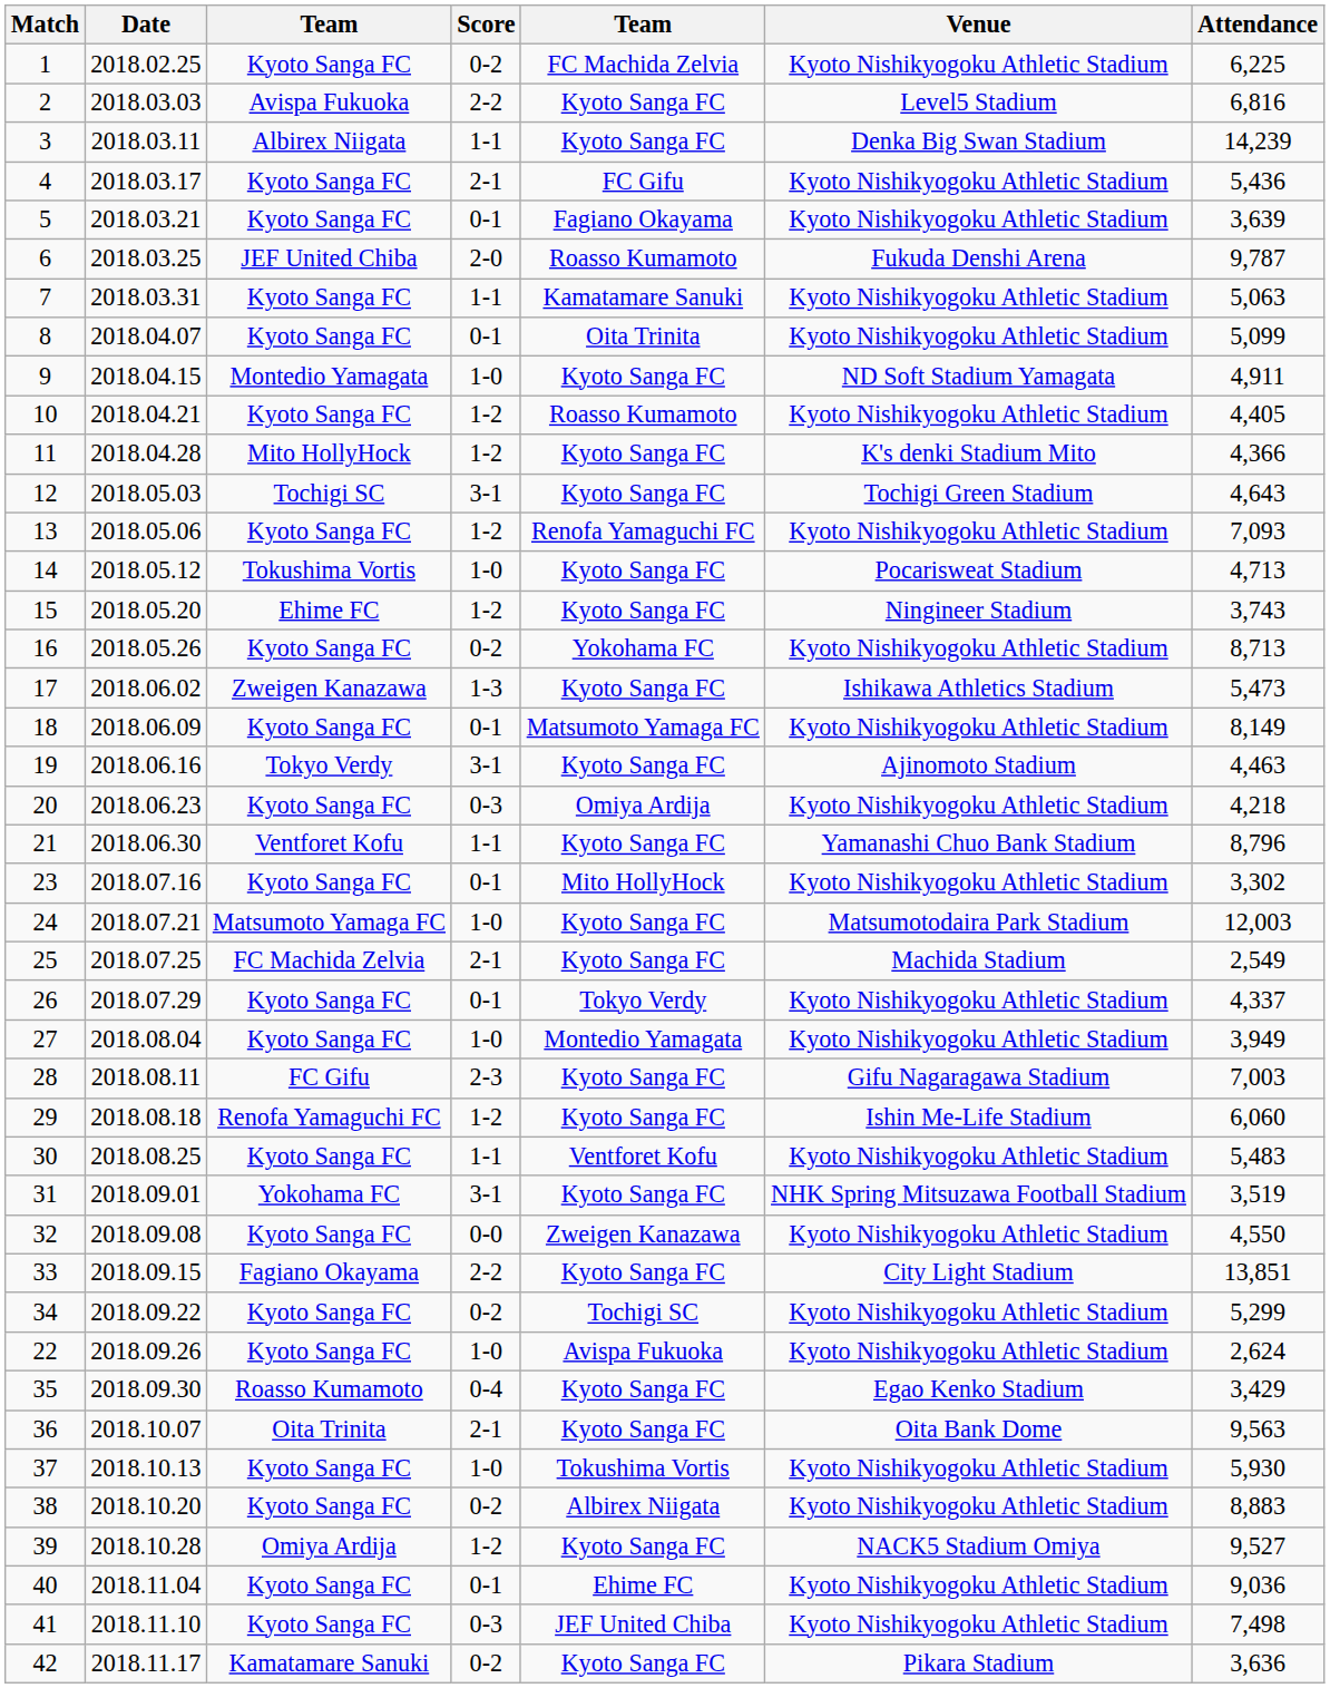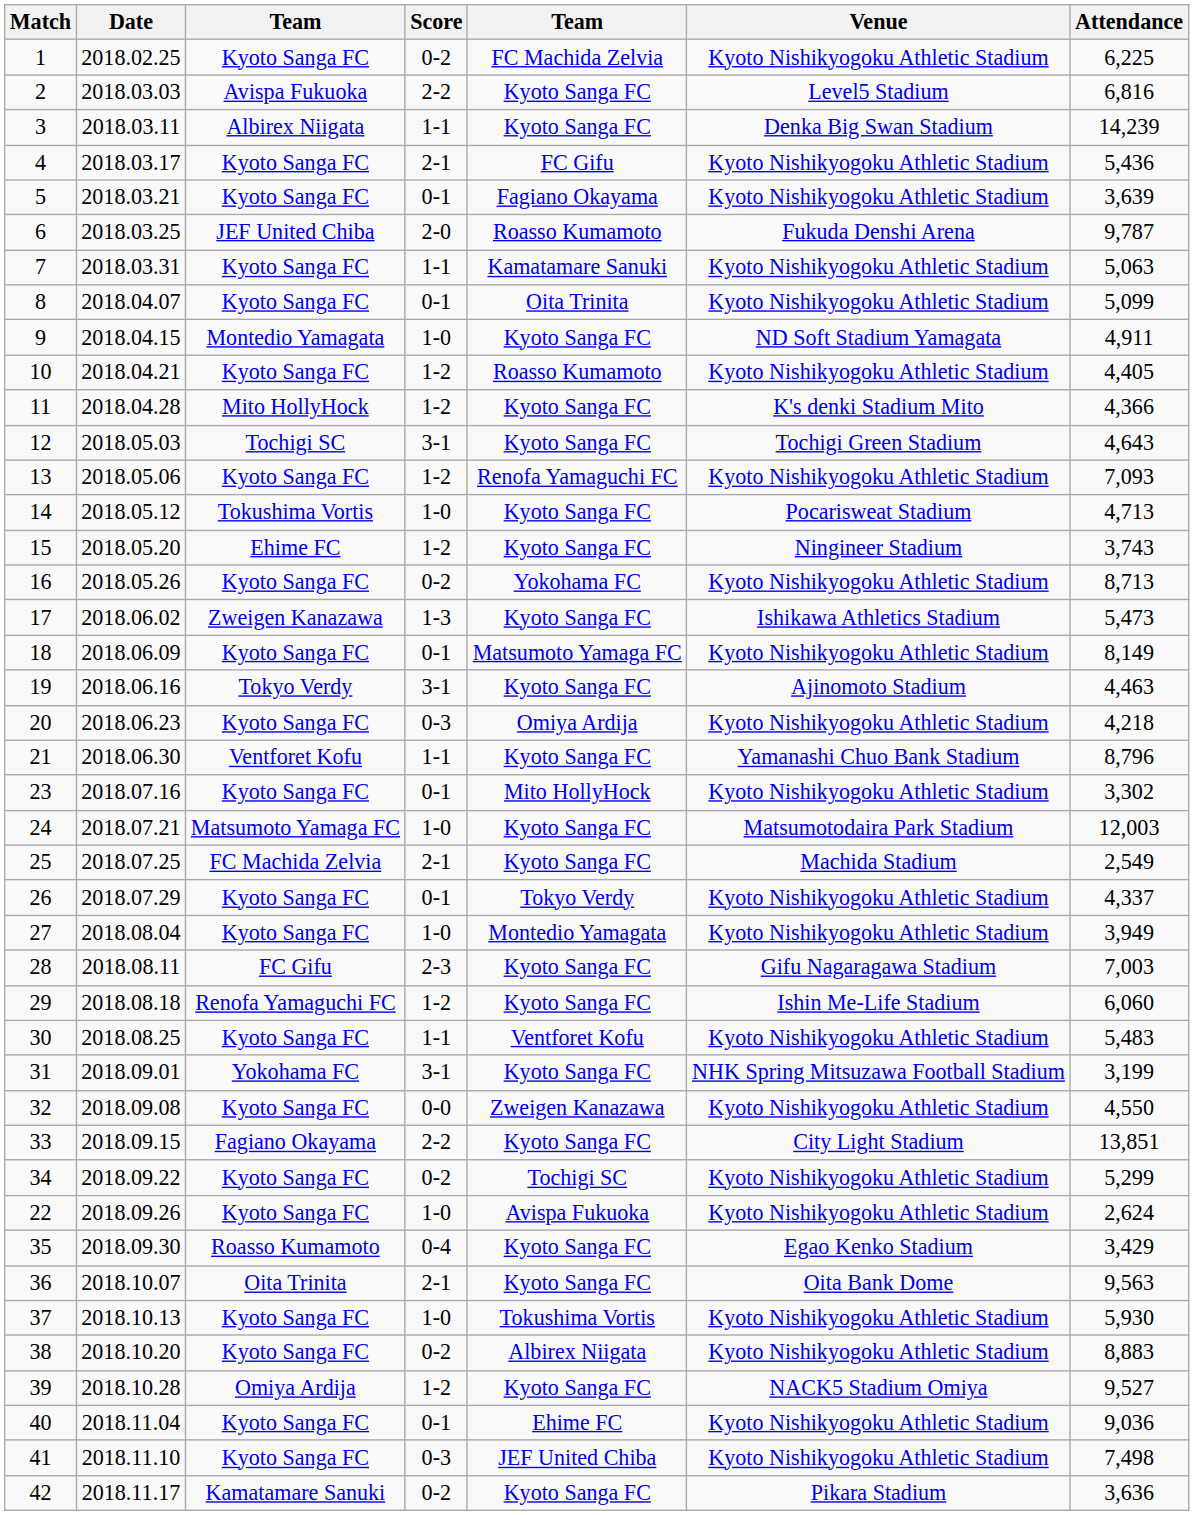 <table class="wikitable" style="text-align:center;">
 <tr>
 <th>Match</th>
 <th>Date</th>
 <th>Team</th>
 <th>Score</th>
 <th>Team</th>
 <th>Venue</th>
 <th>Attendance</th>
 </tr>
 <tr>
 <td>1</td>
 <td>2018.02.25</td>
 <td><a href='#'>Kyoto Sanga FC</a></td>
 <td>0-2</td>
 <td><a href='#'>FC Machida Zelvia</a></td>
 <td><a href='#'>Kyoto Nishikyogoku Athletic Stadium</a></td>
 <td>6,225</td>
 </tr>
 <tr>
 <td>2</td>
 <td>2018.03.03</td>
 <td><a href='#'>Avispa Fukuoka</a></td>
 <td>2-2</td>
 <td><a href='#'>Kyoto Sanga FC</a></td>
 <td><a href='#'>Level5 Stadium</a></td>
 <td>6,816</td>
 </tr>
 <tr>
 <td>3</td>
 <td>2018.03.11</td>
 <td><a href='#'>Albirex Niigata</a></td>
 <td>1-1</td>
 <td><a href='#'>Kyoto Sanga FC</a></td>
 <td><a href='#'>Denka Big Swan Stadium</a></td>
 <td>14,239</td>
 </tr>
 <tr>
 <td>4</td>
 <td>2018.03.17</td>
 <td><a href='#'>Kyoto Sanga FC</a></td>
 <td>2-1</td>
 <td><a href='#'>FC Gifu</a></td>
 <td><a href='#'>Kyoto Nishikyogoku Athletic Stadium</a></td>
 <td>5,436</td>
 </tr>
 <tr>
 <td>5</td>
 <td>2018.03.21</td>
 <td><a href='#'>Kyoto Sanga FC</a></td>
 <td>0-1</td>
 <td><a href='#'>Fagiano Okayama</a></td>
 <td><a href='#'>Kyoto Nishikyogoku Athletic Stadium</a></td>
 <td>3,639</td>
 </tr>
 <tr>
 <td>6</td>
 <td>2018.03.25</td>
 <td><a href='#'>JEF United Chiba</a></td>
 <td>2-0</td>
 <td><a href='#'>Roasso Kumamoto</a></td>
 <td><a href='#'>Fukuda Denshi Arena</a></td>
 <td>9,787</td>
 </tr>
 <tr>
 <td>7</td>
 <td>2018.03.31</td>
 <td><a href='#'>Kyoto Sanga FC</a></td>
 <td>1-1</td>
 <td><a href='#'>Kamatamare Sanuki</a></td>
 <td><a href='#'>Kyoto Nishikyogoku Athletic Stadium</a></td>
 <td>5,063</td>
 </tr>
 <tr>
 <td>8</td>
 <td>2018.04.07</td>
 <td><a href='#'>Kyoto Sanga FC</a></td>
 <td>0-1</td>
 <td><a href='#'>Oita Trinita</a></td>
 <td><a href='#'>Kyoto Nishikyogoku Athletic Stadium</a></td>
 <td>5,099</td>
 </tr>
 <tr>
 <td>9</td>
 <td>2018.04.15</td>
 <td><a href='#'>Montedio Yamagata</a></td>
 <td>1-0</td>
 <td><a href='#'>Kyoto Sanga FC</a></td>
 <td><a href='#'>ND Soft Stadium Yamagata</a></td>
 <td>4,911</td>
 </tr>
 <tr>
 <td>10</td>
 <td>2018.04.21</td>
 <td><a href='#'>Kyoto Sanga FC</a></td>
 <td>1-2</td>
 <td><a href='#'>Roasso Kumamoto</a></td>
 <td><a href='#'>Kyoto Nishikyogoku Athletic Stadium</a></td>
 <td>4,405</td>
 </tr>
 <tr>
 <td>11</td>
 <td>2018.04.28</td>
 <td><a href='#'>Mito HollyHock</a></td>
 <td>1-2</td>
 <td><a href='#'>Kyoto Sanga FC</a></td>
 <td><a href='#'>K's denki Stadium Mito</a></td>
 <td>4,366</td>
 </tr>
 <tr>
 <td>12</td>
 <td>2018.05.03</td>
 <td><a href='#'>Tochigi SC</a></td>
 <td>3-1</td>
 <td><a href='#'>Kyoto Sanga FC</a></td>
 <td><a href='#'>Tochigi Green Stadium</a></td>
 <td>4,643</td>
 </tr>
 <tr>
 <td>13</td>
 <td>2018.05.06</td>
 <td><a href='#'>Kyoto Sanga FC</a></td>
 <td>1-2</td>
 <td><a href='#'>Renofa Yamaguchi FC</a></td>
 <td><a href='#'>Kyoto Nishikyogoku Athletic Stadium</a></td>
 <td>7,093</td>
 </tr>
 <tr>
 <td>14</td>
 <td>2018.05.12</td>
 <td><a href='#'>Tokushima Vortis</a></td>
 <td>1-0</td>
 <td><a href='#'>Kyoto Sanga FC</a></td>
 <td><a href='#'>Pocarisweat Stadium</a></td>
 <td>4,713</td>
 </tr>
 <tr>
 <td>15</td>
 <td>2018.05.20</td>
 <td><a href='#'>Ehime FC</a></td>
 <td>1-2</td>
 <td><a href='#'>Kyoto Sanga FC</a></td>
 <td><a href='#'>Ningineer Stadium</a></td>
 <td>3,743</td>
 </tr>
 <tr>
 <td>16</td>
 <td>2018.05.26</td>
 <td><a href='#'>Kyoto Sanga FC</a></td>
 <td>0-2</td>
 <td><a href='#'>Yokohama FC</a></td>
 <td><a href='#'>Kyoto Nishikyogoku Athletic Stadium</a></td>
 <td>8,713</td>
 </tr>
 <tr>
 <td>17</td>
 <td>2018.06.02</td>
 <td><a href='#'>Zweigen Kanazawa</a></td>
 <td>1-3</td>
 <td><a href='#'>Kyoto Sanga FC</a></td>
 <td><a href='#'>Ishikawa Athletics Stadium</a></td>
 <td>5,473</td>
 </tr>
 <tr>
 <td>18</td>
 <td>2018.06.09</td>
 <td><a href='#'>Kyoto Sanga FC</a></td>
 <td>0-1</td>
 <td><a href='#'>Matsumoto Yamaga FC</a></td>
 <td><a href='#'>Kyoto Nishikyogoku Athletic Stadium</a></td>
 <td>8,149</td>
 </tr>
 <tr>
 <td>19</td>
 <td>2018.06.16</td>
 <td><a href='#'>Tokyo Verdy</a></td>
 <td>3-1</td>
 <td><a href='#'>Kyoto Sanga FC</a></td>
 <td><a href='#'>Ajinomoto Stadium</a></td>
 <td>4,463</td>
 </tr>
 <tr>
 <td>20</td>
 <td>2018.06.23</td>
 <td><a href='#'>Kyoto Sanga FC</a></td>
 <td>0-3</td>
 <td><a href='#'>Omiya Ardija</a></td>
 <td><a href='#'>Kyoto Nishikyogoku Athletic Stadium</a></td>
 <td>4,218</td>
 </tr>
 <tr>
 <td>21</td>
 <td>2018.06.30</td>
 <td><a href='#'>Ventforet Kofu</a></td>
 <td>1-1</td>
 <td><a href='#'>Kyoto Sanga FC</a></td>
 <td><a href='#'>Yamanashi Chuo Bank Stadium</a></td>
 <td>8,796</td>
 </tr>
 <tr>
 <td>23</td>
 <td>2018.07.16</td>
 <td><a href='#'>Kyoto Sanga FC</a></td>
 <td>0-1</td>
 <td><a href='#'>Mito HollyHock</a></td>
 <td><a href='#'>Kyoto Nishikyogoku Athletic Stadium</a></td>
 <td>3,302</td>
 </tr>
 <tr>
 <td>24</td>
 <td>2018.07.21</td>
 <td><a href='#'>Matsumoto Yamaga FC</a></td>
 <td>1-0</td>
 <td><a href='#'>Kyoto Sanga FC</a></td>
 <td><a href='#'>Matsumotodaira Park Stadium</a></td>
 <td>12,003</td>
 </tr>
 <tr>
 <td>25</td>
 <td>2018.07.25</td>
 <td><a href='#'>FC Machida Zelvia</a></td>
 <td>2-1</td>
 <td><a href='#'>Kyoto Sanga FC</a></td>
 <td><a href='#'>Machida Stadium</a></td>
 <td>2,549</td>
 </tr>
 <tr>
 <td>26</td>
 <td>2018.07.29</td>
 <td><a href='#'>Kyoto Sanga FC</a></td>
 <td>0-1</td>
 <td><a href='#'>Tokyo Verdy</a></td>
 <td><a href='#'>Kyoto Nishikyogoku Athletic Stadium</a></td>
 <td>4,337</td>
 </tr>
 <tr>
 <td>27</td>
 <td>2018.08.04</td>
 <td><a href='#'>Kyoto Sanga FC</a></td>
 <td>1-0</td>
 <td><a href='#'>Montedio Yamagata</a></td>
 <td><a href='#'>Kyoto Nishikyogoku Athletic Stadium</a></td>
 <td>3,949</td>
 </tr>
 <tr>
 <td>28</td>
 <td>2018.08.11</td>
 <td><a href='#'>FC Gifu</a></td>
 <td>2-3</td>
 <td><a href='#'>Kyoto Sanga FC</a></td>
 <td><a href='#'>Gifu Nagaragawa Stadium</a></td>
 <td>7,003</td>
 </tr>
 <tr>
 <td>29</td>
 <td>2018.08.18</td>
 <td><a href='#'>Renofa Yamaguchi FC</a></td>
 <td>1-2</td>
 <td><a href='#'>Kyoto Sanga FC</a></td>
 <td><a href='#'>Ishin Me-Life Stadium</a></td>
 <td>6,060</td>
 </tr>
 <tr>
 <td>30</td>
 <td>2018.08.25</td>
 <td><a href='#'>Kyoto Sanga FC</a></td>
 <td>1-1</td>
 <td><a href='#'>Ventforet Kofu</a></td>
 <td><a href='#'>Kyoto Nishikyogoku Athletic Stadium</a></td>
 <td>5,483</td>
 </tr>
 <tr>
 <td>31</td>
 <td>2018.09.01</td>
 <td><a href='#'>Yokohama FC</a></td>
 <td>3-1</td>
 <td><a href='#'>Kyoto Sanga FC</a></td>
 <td><a href='#'>NHK Spring Mitsuzawa Football Stadium</a></td>
-<td>3,519</td>
+<td>3,199</td>
 </tr>
 <tr>
 <td>32</td>
 <td>2018.09.08</td>
 <td><a href='#'>Kyoto Sanga FC</a></td>
 <td>0-0</td>
 <td><a href='#'>Zweigen Kanazawa</a></td>
 <td><a href='#'>Kyoto Nishikyogoku Athletic Stadium</a></td>
 <td>4,550</td>
 </tr>
 <tr>
 <td>33</td>
 <td>2018.09.15</td>
 <td><a href='#'>Fagiano Okayama</a></td>
 <td>2-2</td>
 <td><a href='#'>Kyoto Sanga FC</a></td>
 <td><a href='#'>City Light Stadium</a></td>
 <td>13,851</td>
 </tr>
 <tr>
 <td>34</td>
 <td>2018.09.22</td>
 <td><a href='#'>Kyoto Sanga FC</a></td>
 <td>0-2</td>
 <td><a href='#'>Tochigi SC</a></td>
 <td><a href='#'>Kyoto Nishikyogoku Athletic Stadium</a></td>
 <td>5,299</td>
 </tr>
 <tr>
 <td>22</td>
 <td>2018.09.26</td>
 <td><a href='#'>Kyoto Sanga FC</a></td>
 <td>1-0</td>
 <td><a href='#'>Avispa Fukuoka</a></td>
 <td><a href='#'>Kyoto Nishikyogoku Athletic Stadium</a></td>
 <td>2,624</td>
 </tr>
 <tr>
 <td>35</td>
 <td>2018.09.30</td>
 <td><a href='#'>Roasso Kumamoto</a></td>
 <td>0-4</td>
 <td><a href='#'>Kyoto Sanga FC</a></td>
 <td><a href='#'>Egao Kenko Stadium</a></td>
 <td>3,429</td>
 </tr>
 <tr>
 <td>36</td>
 <td>2018.10.07</td>
 <td><a href='#'>Oita Trinita</a></td>
 <td>2-1</td>
 <td><a href='#'>Kyoto Sanga FC</a></td>
 <td><a href='#'>Oita Bank Dome</a></td>
 <td>9,563</td>
 </tr>
 <tr>
 <td>37</td>
 <td>2018.10.13</td>
 <td><a href='#'>Kyoto Sanga FC</a></td>
 <td>1-0</td>
 <td><a href='#'>Tokushima Vortis</a></td>
 <td><a href='#'>Kyoto Nishikyogoku Athletic Stadium</a></td>
 <td>5,930</td>
 </tr>
 <tr>
 <td>38</td>
 <td>2018.10.20</td>
 <td><a href='#'>Kyoto Sanga FC</a></td>
 <td>0-2</td>
 <td><a href='#'>Albirex Niigata</a></td>
 <td><a href='#'>Kyoto Nishikyogoku Athletic Stadium</a></td>
 <td>8,883</td>
 </tr>
 <tr>
 <td>39</td>
 <td>2018.10.28</td>
 <td><a href='#'>Omiya Ardija</a></td>
 <td>1-2</td>
 <td><a href='#'>Kyoto Sanga FC</a></td>
 <td><a href='#'>NACK5 Stadium Omiya</a></td>
 <td>9,527</td>
 </tr>
 <tr>
 <td>40</td>
 <td>2018.11.04</td>
 <td><a href='#'>Kyoto Sanga FC</a></td>
 <td>0-1</td>
 <td><a href='#'>Ehime FC</a></td>
 <td><a href='#'>Kyoto Nishikyogoku Athletic Stadium</a></td>
 <td>9,036</td>
 </tr>
 <tr>
 <td>41</td>
 <td>2018.11.10</td>
 <td><a href='#'>Kyoto Sanga FC</a></td>
 <td>0-3</td>
 <td><a href='#'>JEF United Chiba</a></td>
 <td><a href='#'>Kyoto Nishikyogoku Athletic Stadium</a></td>
 <td>7,498</td>
 </tr>
 <tr>
 <td>42</td>
 <td>2018.11.17</td>
 <td><a href='#'>Kamatamare Sanuki</a></td>
 <td>0-2</td>
 <td><a href='#'>Kyoto Sanga FC</a></td>
 <td><a href='#'>Pikara Stadium</a></td>
 <td>3,636</td>
 </tr>
 </table>
